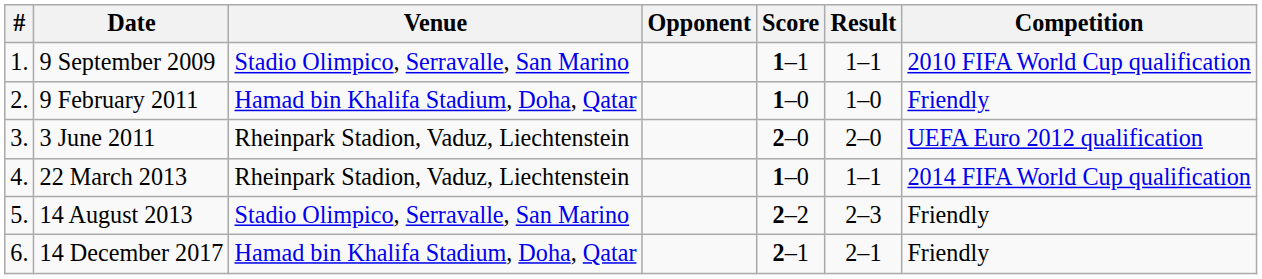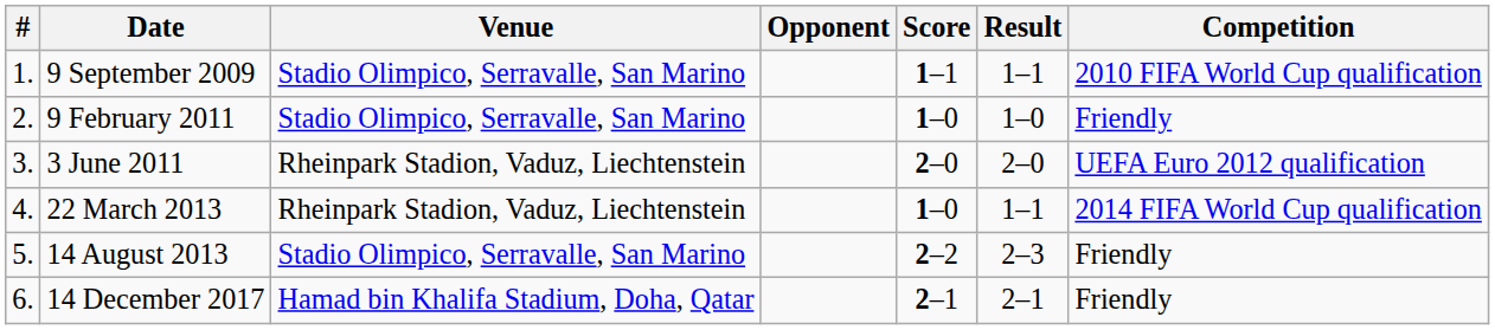 <table class="wikitable">
 <tr>
 <th>#</th>
 <th>Date</th>
 <th>Venue</th>
 <th>Opponent</th>
 <th>Score</th>
 <th>Result</th>
 <th>Competition</th>
 </tr>
 <tr>
 <td>1.</td>
 <td>9 September 2009</td>
 <td><a href='#'>Stadio Olimpico</a>, <a href='#'>Serravalle</a>, <a href='#'>San Marino</a></td>
 <td></td>
 <td align=center><strong>1</strong>–1</td>
 <td align=center>1–1</td>
 <td><a href='#'>2010 FIFA World Cup qualification</a></td>
 </tr>
 <tr>
 <td>2.</td>
 <td>9 February 2011</td>
-<td><a href='#'>Hamad bin Khalifa Stadium</a>, <a href='#'>Doha</a>, <a href='#'>Qatar</a></td>
+<td><a href='#'>Stadio Olimpico</a>, <a href='#'>Serravalle</a>, <a href='#'>San Marino</a></td>
 <td></td>
 <td align=center><strong>1</strong>–0</td>
 <td align=center>1–0</td>
 <td><a href='#'>Friendly</a></td>
 </tr>
 <tr>
 <td>3.</td>
 <td>3 June 2011</td>
 <td>Rheinpark Stadion, Vaduz, Liechtenstein</td>
 <td></td>
 <td align=center><strong>2</strong>–0</td>
 <td align=center>2–0</td>
 <td><a href='#'>UEFA Euro 2012 qualification</a></td>
 </tr>
 <tr>
 <td>4.</td>
 <td>22 March 2013</td>
 <td>Rheinpark Stadion, Vaduz, Liechtenstein</td>
 <td></td>
 <td align=center><strong>1</strong>–0</td>
 <td align=center>1–1</td>
 <td><a href='#'>2014 FIFA World Cup qualification</a></td>
 </tr>
 <tr>
 <td>5.</td>
 <td>14 August 2013</td>
 <td><a href='#'>Stadio Olimpico</a>, <a href='#'>Serravalle</a>, <a href='#'>San Marino</a></td>
 <td></td>
 <td align=center><strong>2</strong>–2</td>
 <td align=center>2–3</td>
 <td>Friendly</td>
 </tr>
 <tr>
 <td>6.</td>
 <td>14 December 2017</td>
 <td><a href='#'>Hamad bin Khalifa Stadium</a>, <a href='#'>Doha</a>, <a href='#'>Qatar</a></td>
 <td></td>
 <td align=center><strong>2</strong>–1</td>
 <td align=center>2–1</td>
 <td>Friendly</td>
 </tr>
 </table>
